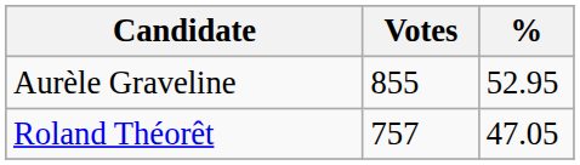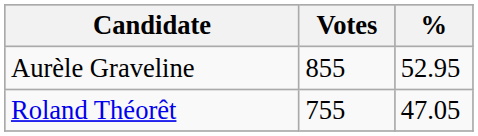 <table class="wikitable">
 <tr>
 <th style="width: 170px">Candidate</th>
 <th style="width: 50px">Votes</th>
 <th style="width: 40px">%</th>
 </tr>
 <tr>
 <td>Aurèle Graveline</td>
 <td>855</td>
 <td>52.95</td>
 </tr>
 <tr>
 <td><a href='#'>Roland Théorêt</a></td>
-<td>757</td>
+<td>755</td>
 <td>47.05</td>
 </tr>
 </table>
